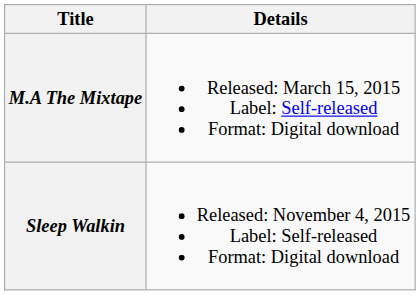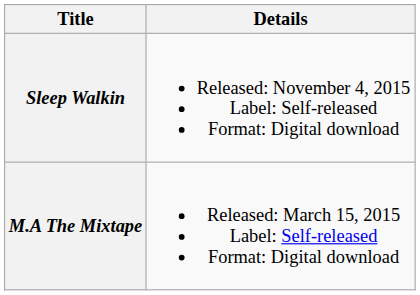 <table class="wikitable plainrowheaders" style="text-align:center;">
 <tr>
 <th scope="col">Title</th>
 <th scope="col">Details</th>
 </tr>
 <tr>
+<th scope="row"><em>Sleep Walkin<strong></th>
+<td><br><ul><li>Released: November 4, 2015</li><li>Label: Self-released</li><li>Format: Digital download</li></ul></td>
+</tr>
+<tr>
 <th scope="row"><em>M.A The Mixtape</em></th>
 <td><br><ul><li>Released: March 15, 2015</li><li>Label: <a href='#'>Self-released</a></li><li>Format: Digital download</li></ul></td>
 </tr>
-<tr>
-<th scope="row"><em>Sleep Walkin<strong></th>
-<td><br><ul><li>Released: November 4, 2015</li><li>Label: Self-released</li><li>Format: Digital download</li></ul></td>
-</tr>
 </table>
